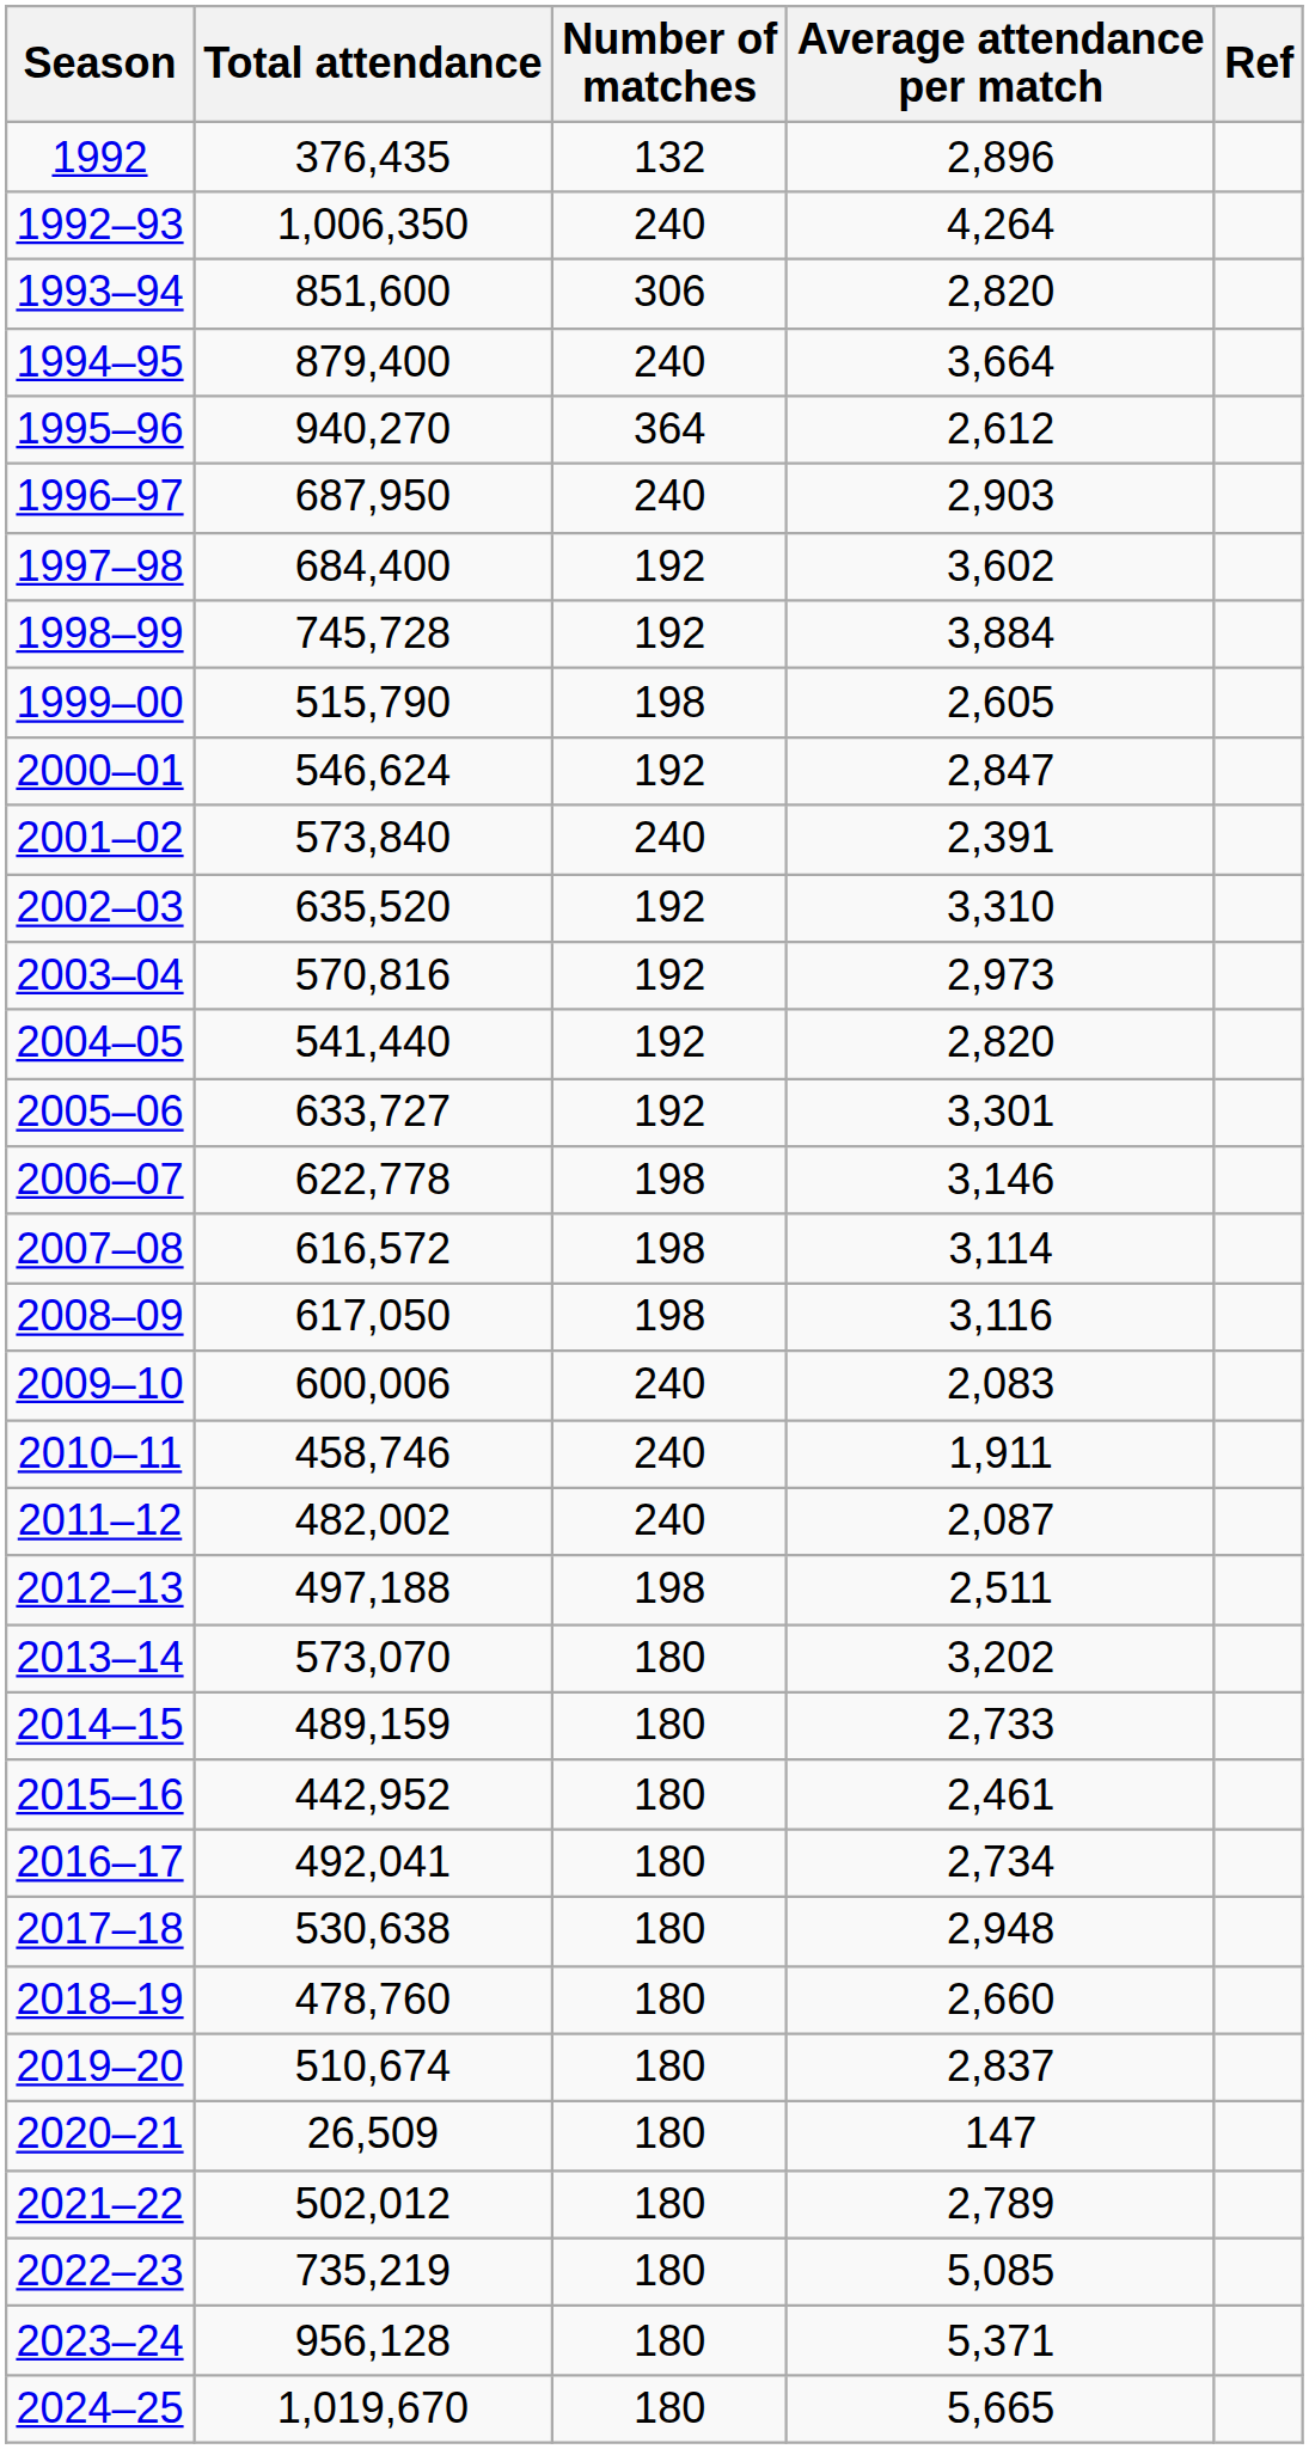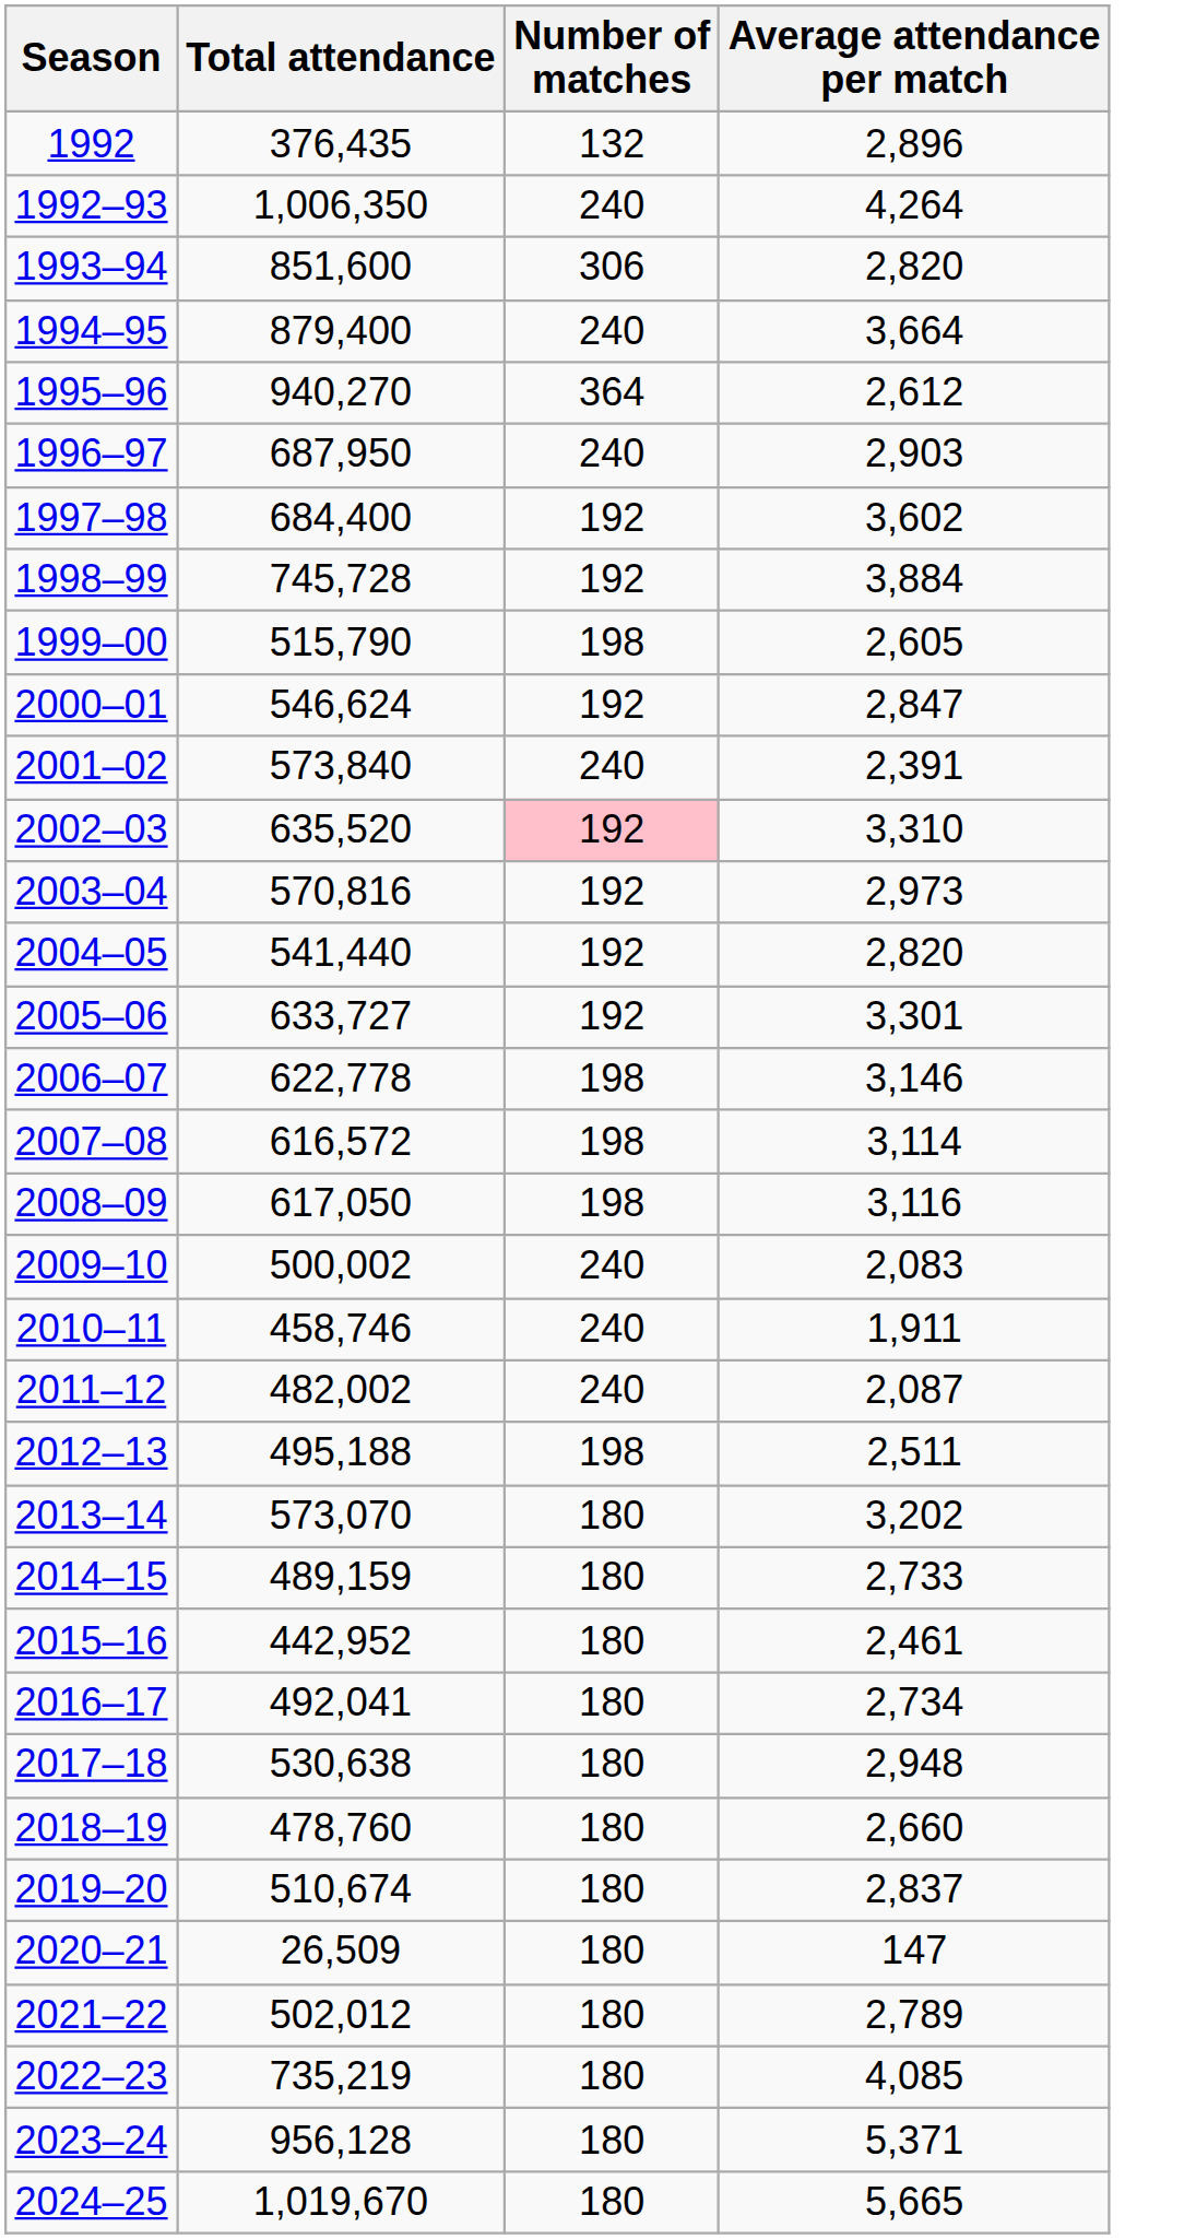 <table class="wikitable sortable" style="text-align:center;">
 <tr>
 <th>Season<br></th>
 <th>Total attendance<br></th>
 <th>Number of <br>matches</th>
 <th>Average attendance<br>per match</th>
-<th>Ref</th>
 </tr>
 <tr>
 <td><a href='#'>1992</a></td>
 <td>376,435</td>
 <td>132</td>
 <td>2,896</td>
-<td></td>
 </tr>
 <tr>
 <td><a href='#'>1992–93</a></td>
 <td>1,006,350</td>
 <td>240</td>
 <td>4,264</td>
-<td></td>
 </tr>
 <tr>
 <td><a href='#'>1993–94</a></td>
 <td>851,600</td>
 <td>306</td>
 <td>2,820</td>
-<td></td>
 </tr>
 <tr>
 <td><a href='#'>1994–95</a></td>
 <td>879,400</td>
 <td>240</td>
 <td>3,664</td>
-<td></td>
 </tr>
 <tr>
 <td><a href='#'>1995–96</a></td>
 <td>940,270</td>
 <td>364</td>
 <td>2,612</td>
-<td></td>
 </tr>
 <tr>
 <td><a href='#'>1996–97</a></td>
 <td>687,950</td>
 <td>240</td>
 <td>2,903</td>
-<td></td>
 </tr>
 <tr>
 <td><a href='#'>1997–98</a></td>
 <td>684,400</td>
 <td>192</td>
 <td>3,602</td>
-<td></td>
 </tr>
 <tr>
 <td><a href='#'>1998–99</a></td>
 <td>745,728</td>
 <td>192</td>
 <td>3,884</td>
-<td></td>
 </tr>
 <tr>
 <td><a href='#'>1999–00</a></td>
 <td>515,790</td>
 <td>198</td>
 <td>2,605</td>
-<td></td>
 </tr>
 <tr>
 <td><a href='#'>2000–01</a></td>
 <td>546,624</td>
 <td>192</td>
 <td>2,847</td>
-<td></td>
 </tr>
 <tr>
 <td><a href='#'>2001–02</a></td>
 <td>573,840</td>
 <td>240</td>
 <td>2,391</td>
-<td></td>
 </tr>
 <tr>
 <td><a href='#'>2002–03</a></td>
 <td>635,520</td>
-<td>192</td>
+<td style="background: pink;">192</td>
 <td>3,310</td>
-<td></td>
 </tr>
 <tr>
 <td><a href='#'>2003–04</a></td>
 <td>570,816</td>
 <td>192</td>
 <td>2,973</td>
-<td></td>
 </tr>
 <tr>
 <td><a href='#'>2004–05</a></td>
 <td>541,440</td>
 <td>192</td>
 <td>2,820</td>
-<td></td>
 </tr>
 <tr>
 <td><a href='#'>2005–06</a></td>
 <td>633,727</td>
 <td>192</td>
 <td>3,301</td>
-<td></td>
 </tr>
 <tr>
 <td><a href='#'>2006–07</a></td>
 <td>622,778</td>
 <td>198</td>
 <td>3,146</td>
-<td></td>
 </tr>
 <tr>
 <td><a href='#'>2007–08</a></td>
 <td>616,572</td>
 <td>198</td>
 <td>3,114</td>
-<td></td>
 </tr>
 <tr>
 <td><a href='#'>2008–09</a></td>
 <td>617,050</td>
 <td>198</td>
 <td>3,116</td>
-<td></td>
 </tr>
 <tr>
 <td><a href='#'>2009–10</a></td>
-<td>600,006</td>
+<td>500,002</td>
 <td>240</td>
 <td>2,083</td>
-<td></td>
 </tr>
 <tr>
 <td><a href='#'>2010–11</a></td>
 <td>458,746</td>
 <td>240</td>
 <td>1,911</td>
-<td></td>
 </tr>
 <tr>
 <td><a href='#'>2011–12</a></td>
 <td>482,002</td>
 <td>240</td>
 <td>2,087</td>
-<td></td>
 </tr>
 <tr>
 <td><a href='#'>2012–13</a></td>
-<td>497,188</td>
+<td>495,188</td>
 <td>198</td>
 <td>2,511</td>
-<td></td>
 </tr>
 <tr>
 <td><a href='#'>2013–14</a></td>
 <td>573,070</td>
 <td>180</td>
 <td>3,202</td>
-<td></td>
 </tr>
 <tr>
 <td><a href='#'>2014–15</a></td>
 <td>489,159</td>
 <td>180</td>
 <td>2,733</td>
-<td></td>
 </tr>
 <tr>
 <td><a href='#'>2015–16</a></td>
 <td>442,952</td>
 <td>180</td>
 <td>2,461</td>
-<td></td>
 </tr>
 <tr>
 <td><a href='#'>2016–17</a></td>
 <td>492,041</td>
 <td>180</td>
 <td>2,734</td>
-<td></td>
 </tr>
 <tr>
 <td><a href='#'>2017–18</a></td>
 <td>530,638</td>
 <td>180</td>
 <td>2,948</td>
-<td></td>
 </tr>
 <tr>
 <td><a href='#'>2018–19</a></td>
 <td>478,760</td>
 <td>180</td>
 <td>2,660</td>
-<td></td>
 </tr>
 <tr>
 <td><a href='#'>2019–20</a></td>
 <td>510,674</td>
 <td>180</td>
 <td>2,837</td>
-<td></td>
 </tr>
 <tr>
 <td><a href='#'>2020–21</a></td>
 <td>26,509</td>
 <td>180</td>
 <td>147</td>
-<td></td>
 </tr>
 <tr>
 <td><a href='#'>2021–22</a></td>
 <td>502,012</td>
 <td>180</td>
 <td>2,789</td>
-<td></td>
 </tr>
 <tr>
 <td><a href='#'>2022–23</a></td>
 <td>735,219</td>
 <td>180</td>
-<td>5,085</td>
-<td></td>
+<td>4,085</td>
 </tr>
 <tr>
 <td><a href='#'>2023–24</a></td>
 <td>956,128</td>
 <td>180</td>
 <td>5,371</td>
-<td></td>
 </tr>
 <tr>
 <td><a href='#'>2024–25</a></td>
 <td>1,019,670</td>
 <td>180</td>
 <td>5,665</td>
-<td></td>
 </tr>
 </table>
